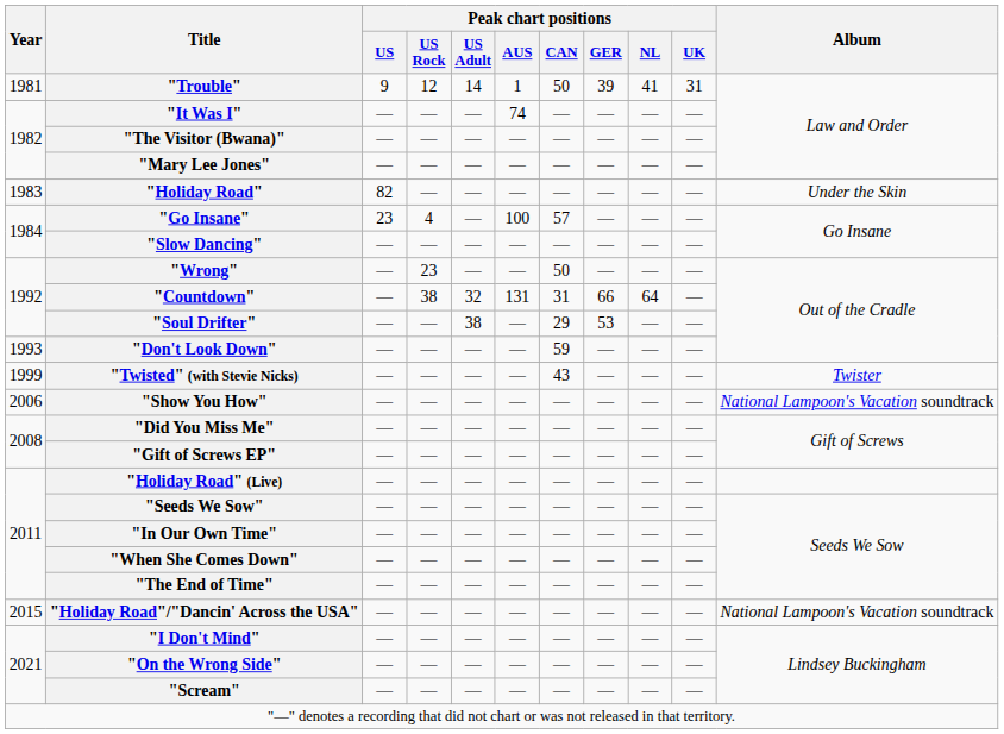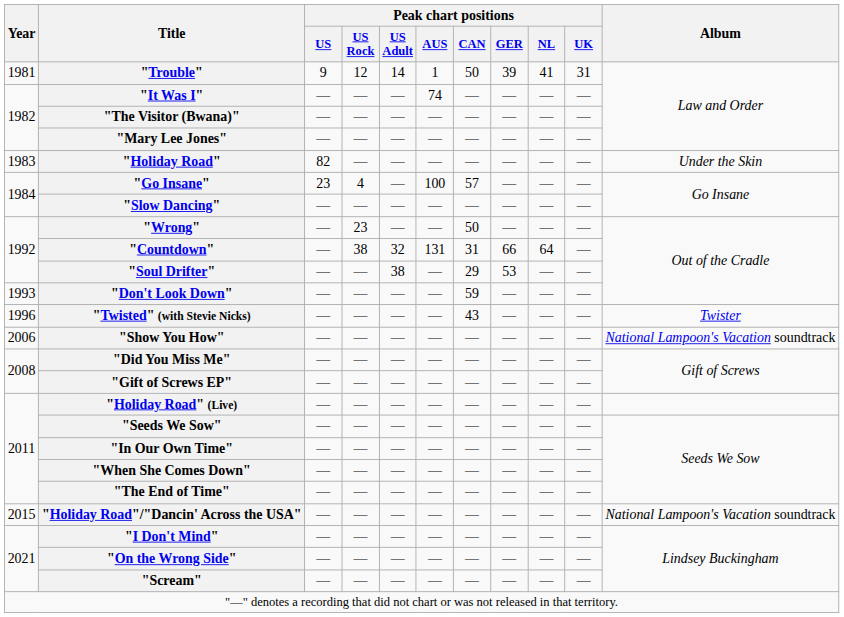 <table class="wikitable plainrowheaders" style="text-align:center;">
 <tr>
 <th scope="col" rowspan="2">Year</th>
 <th scope="col" rowspan="2">Title</th>
 <th scope="col" colspan="8">Peak chart positions</th>
 <th scope="col" rowspan="2">Album</th>
 </tr>
 <tr>
 <th scope="col" style="width:2.5em;font-size:90%;"><a href='#'>US</a><br></th>
 <th scope="col" style="width:2.5em;font-size:90%;"><a href='#'>US Rock</a><br></th>
 <th scope="col" style="width:2.5em;font-size:90%;"><a href='#'>US Adult</a><br></th>
 <th scope="col" style="width:2.5em;font-size:90%;"><a href='#'>AUS</a><br></th>
 <th scope="col" style="width:2.5em;font-size:90%;"><a href='#'>CAN</a><br></th>
 <th scope="col" style="width:2.5em;font-size:90%;"><a href='#'>GER</a><br></th>
 <th scope="col" style="width:2.5em;font-size:90%;"><a href='#'>NL</a><br></th>
 <th scope="col" style="width:2.5em;font-size:90%;"><a href='#'>UK</a><br></th>
 </tr>
 <tr>
 <td>1981</td>
 <th scope="row">"<a href='#'>Trouble</a>"</th>
 <td>9</td>
 <td>12</td>
 <td>14</td>
 <td>1</td>
 <td>50</td>
 <td>39</td>
 <td>41</td>
 <td>31</td>
 <td rowspan="4"><em>Law and Order</em></td>
 </tr>
 <tr>
 <td rowspan="3">1982</td>
 <th scope="row">"<a href='#'>It Was I</a>"</th>
 <td>—</td>
 <td>—</td>
 <td>—</td>
 <td>74</td>
 <td>—</td>
 <td>—</td>
 <td>—</td>
 <td>—</td>
 </tr>
 <tr>
 <th scope="row">"The Visitor (Bwana)"</th>
 <td>—</td>
 <td>—</td>
 <td>—</td>
 <td>—</td>
 <td>—</td>
 <td>—</td>
 <td>—</td>
 <td>—</td>
 </tr>
 <tr>
 <th scope="row">"Mary Lee Jones"</th>
 <td>—</td>
 <td>—</td>
 <td>—</td>
 <td>—</td>
 <td>—</td>
 <td>—</td>
 <td>—</td>
 <td>—</td>
 </tr>
 <tr>
 <td>1983</td>
 <th scope="row">"<a href='#'>Holiday Road</a>"</th>
 <td>82</td>
 <td>—</td>
 <td>—</td>
 <td>—</td>
 <td>—</td>
 <td>—</td>
 <td>—</td>
 <td>—</td>
 <td><em>Under the Skin</em></td>
 </tr>
 <tr>
 <td rowspan="2">1984</td>
 <th scope="row">"<a href='#'>Go Insane</a>"</th>
 <td>23</td>
 <td>4</td>
 <td>—</td>
 <td>100</td>
 <td>57</td>
 <td>—</td>
 <td>—</td>
 <td>—</td>
 <td rowspan="2"><em>Go Insane</em></td>
 </tr>
 <tr>
 <th scope="row">"<a href='#'>Slow Dancing</a>"</th>
 <td>—</td>
 <td>—</td>
 <td>—</td>
 <td>—</td>
 <td>—</td>
 <td>—</td>
 <td>—</td>
 <td>—</td>
 </tr>
 <tr>
 <td rowspan="3">1992</td>
 <th scope="row">"<a href='#'>Wrong</a>"</th>
 <td>—</td>
 <td>23</td>
 <td>—</td>
 <td>—</td>
 <td>50</td>
 <td>—</td>
 <td>—</td>
 <td>—</td>
 <td rowspan="4"><em>Out of the Cradle</em></td>
 </tr>
 <tr>
 <th scope="row">"<a href='#'>Countdown</a>"</th>
 <td>—</td>
 <td>38</td>
 <td>32</td>
 <td>131</td>
 <td>31</td>
 <td>66</td>
 <td>64</td>
 <td>—</td>
 </tr>
 <tr>
 <th scope="row">"<a href='#'>Soul Drifter</a>"</th>
 <td>—</td>
 <td>—</td>
 <td>38</td>
 <td>—</td>
 <td>29</td>
 <td>53</td>
 <td>—</td>
 <td>—</td>
 </tr>
 <tr>
 <td>1993</td>
 <th scope="row">"<a href='#'>Don't Look Down</a>"</th>
 <td>—</td>
 <td>—</td>
 <td>—</td>
 <td>—</td>
 <td>59</td>
 <td>—</td>
 <td>—</td>
 <td>—</td>
 </tr>
 <tr>
-<td>1999</td>
+<td>1996</td>
 <th scope="row">"<a href='#'>Twisted</a>" <small>(with Stevie Nicks)</small></th>
 <td>—</td>
 <td>—</td>
 <td>—</td>
 <td>—</td>
 <td>43</td>
 <td>—</td>
 <td>—</td>
 <td>—</td>
 <td><em><a href='#'>Twister</a></em></td>
 </tr>
 <tr>
 <td>2006</td>
 <th scope="row">"Show You How"</th>
 <td>—</td>
 <td>—</td>
 <td>—</td>
 <td>—</td>
 <td>—</td>
 <td>—</td>
 <td>—</td>
 <td>—</td>
 <td><em><a href='#'>National Lampoon's Vacation</a></em> soundtrack</td>
 </tr>
 <tr>
 <td rowspan="2">2008</td>
 <th scope="row">"Did You Miss Me"</th>
 <td>—</td>
 <td>—</td>
 <td>—</td>
 <td>—</td>
 <td>—</td>
 <td>—</td>
 <td>—</td>
 <td>—</td>
 <td rowspan="2"><em>Gift of Screws</em></td>
 </tr>
 <tr>
 <th scope="row">"Gift of Screws EP"</th>
 <td>—</td>
 <td>—</td>
 <td>—</td>
 <td>—</td>
 <td>—</td>
 <td>—</td>
 <td>—</td>
 <td>—</td>
 </tr>
 <tr>
 <td rowspan="5">2011</td>
 <th scope="row">"<a href='#'>Holiday Road</a>" <small>(Live)</small></th>
 <td>—</td>
 <td>—</td>
 <td>—</td>
 <td>—</td>
 <td>—</td>
 <td>—</td>
 <td>—</td>
 <td>—</td>
 <td></td>
 </tr>
 <tr>
 <th scope="row">"Seeds We Sow"</th>
 <td>—</td>
 <td>—</td>
 <td>—</td>
 <td>—</td>
 <td>—</td>
 <td>—</td>
 <td>—</td>
 <td>—</td>
 <td rowspan="4"><em>Seeds We Sow</em></td>
 </tr>
 <tr>
 <th scope="row">"In Our Own Time"</th>
 <td>—</td>
 <td>—</td>
 <td>—</td>
 <td>—</td>
 <td>—</td>
 <td>—</td>
 <td>—</td>
 <td>—</td>
 </tr>
 <tr>
 <th scope="row">"When She Comes Down"</th>
 <td>—</td>
 <td>—</td>
 <td>—</td>
 <td>—</td>
 <td>—</td>
 <td>—</td>
 <td>—</td>
 <td>—</td>
 </tr>
 <tr>
 <th scope="row">"The End of Time"</th>
 <td>—</td>
 <td>—</td>
 <td>—</td>
 <td>—</td>
 <td>—</td>
 <td>—</td>
 <td>—</td>
 <td>—</td>
 </tr>
 <tr>
 <td>2015</td>
 <th scope="row">"<a href='#'>Holiday Road</a>"/"Dancin' Across the USA"</th>
 <td>—</td>
 <td>—</td>
 <td>—</td>
 <td>—</td>
 <td>—</td>
 <td>—</td>
 <td>—</td>
 <td>—</td>
 <td><em>National Lampoon's Vacation</em> soundtrack</td>
 </tr>
 <tr>
 <td rowspan="3">2021</td>
 <th scope="row">"<a href='#'>I Don't Mind</a>"</th>
 <td>—</td>
 <td>—</td>
 <td>—</td>
 <td>—</td>
 <td>—</td>
 <td>—</td>
 <td>—</td>
 <td>—</td>
 <td rowspan="3"><em>Lindsey Buckingham</em></td>
 </tr>
 <tr>
 <th scope="row">"<a href='#'>On the Wrong Side</a>"</th>
 <td>—</td>
 <td>—</td>
 <td>—</td>
 <td>—</td>
 <td>—</td>
 <td>—</td>
 <td>—</td>
 <td>—</td>
 </tr>
 <tr>
 <th scope="row">"Scream"</th>
 <td>—</td>
 <td>—</td>
 <td>—</td>
 <td>—</td>
 <td>—</td>
 <td>—</td>
 <td>—</td>
 <td>—</td>
 </tr>
 <tr>
 <td colspan="11" style="font-size:90%">"—" denotes a recording that did not chart or was not released in that territory.</td>
 </tr>
 </table>
